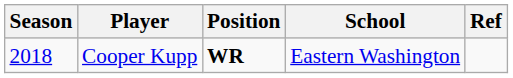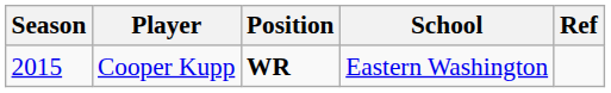 <table class="wikitable">
 <tr>
 <th bgcolor="#e5e5e5">Season</th>
 <th bgcolor="#e5e5e5">Player</th>
 <th bgcolor="#e5e5e5">Position</th>
 <th bgcolor="#e5e5e5">School</th>
 <th bgcolor="#e5e5e5">Ref</th>
 </tr>
 <tr>
-<td><a href='#'>2018</a></td>
+<td><a href='#'>2015</a></td>
 <td><a href='#'>Cooper Kupp</a></td>
 <td><strong>WR</strong></td>
 <td><a href='#'>Eastern Washington</a></td>
 <td></td>
 </tr>
 </table>
